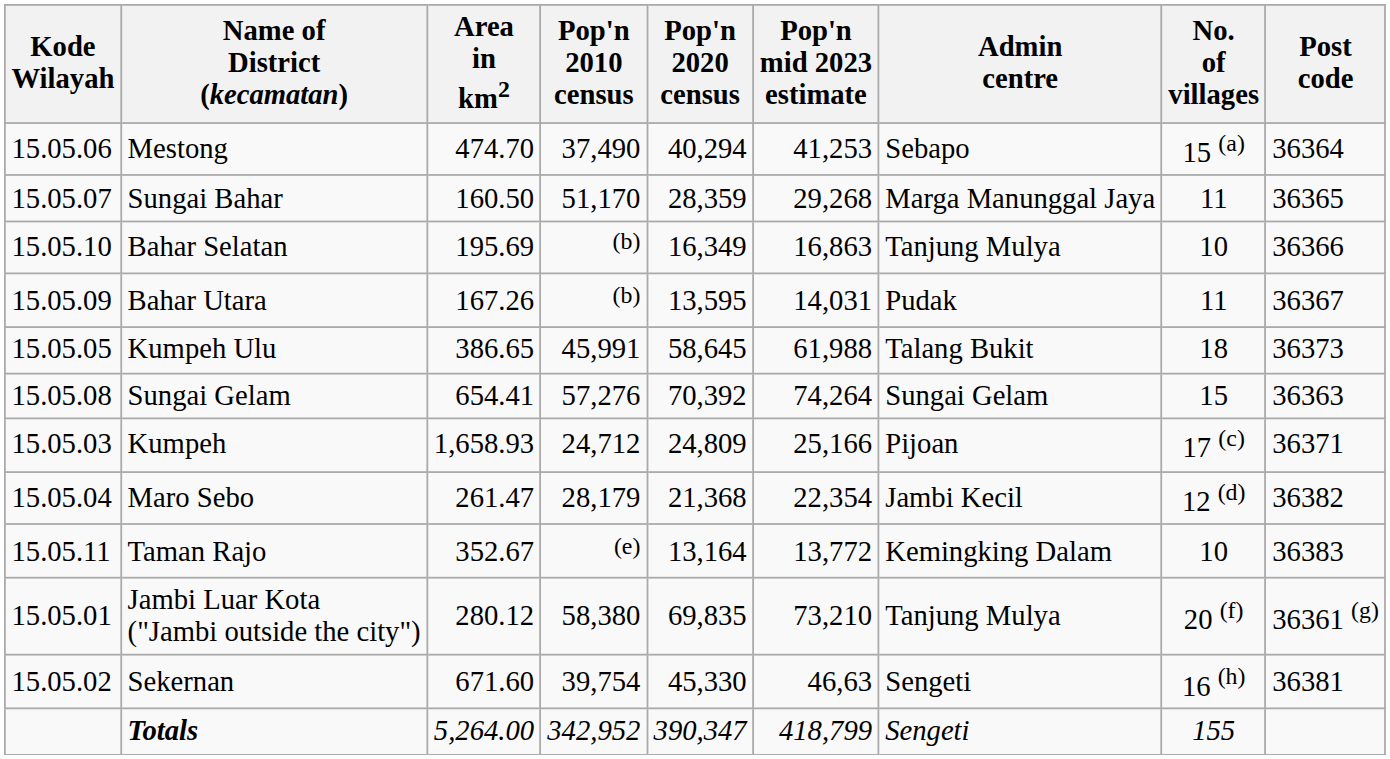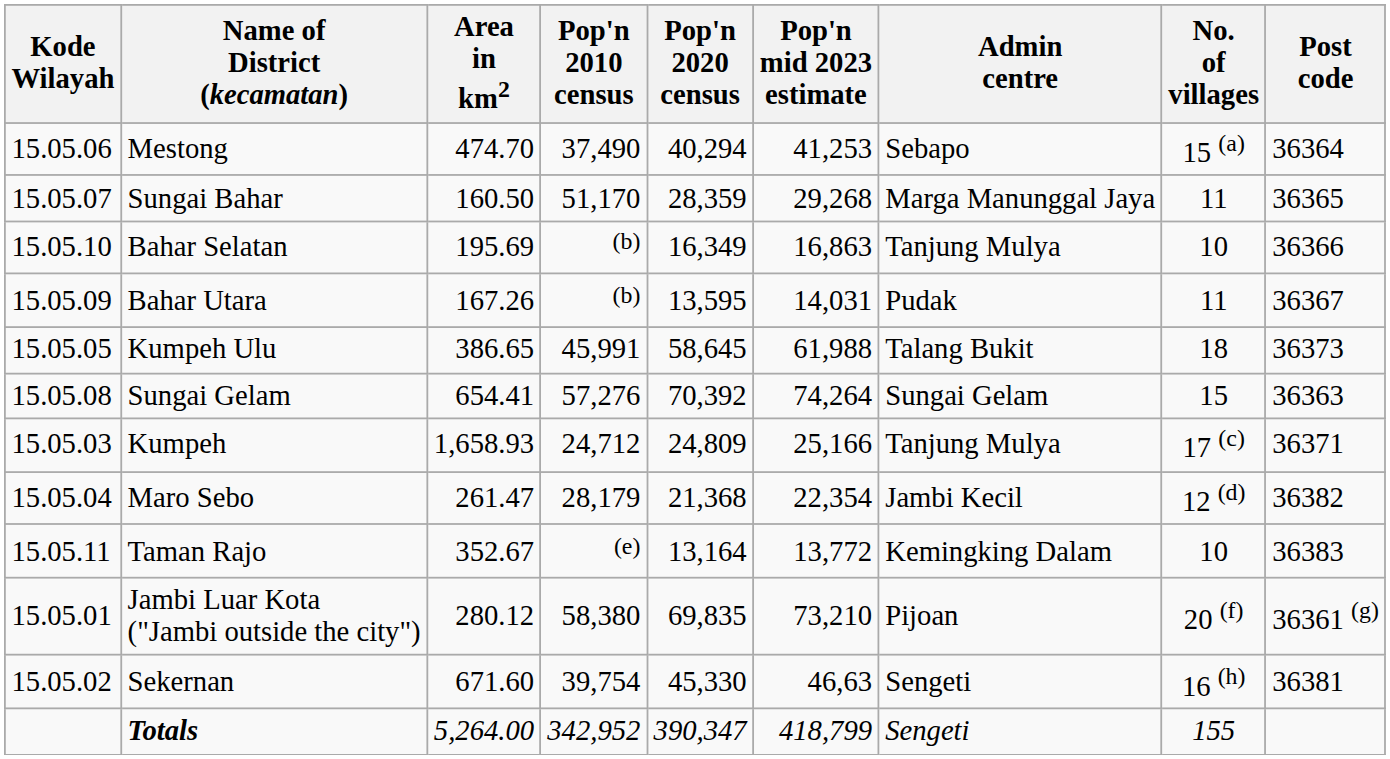 <table class="wikitable">
 <tr>
 <th>Kode <br>Wilayah</th>
 <th>Name of<br>District<br>(<em>kecamatan</em>)</th>
 <th>Area<br>in<br>km<sup>2</sup></th>
 <th>Pop'n <br>2010<br>census</th>
 <th>Pop'n <br>2020<br>census</th>
 <th>Pop'n <br>mid 2023<br>estimate</th>
 <th>Admin <br> centre</th>
 <th>No.<br> of <br>villages</th>
 <th>Post<br>code</th>
 </tr>
 <tr>
 <td>15.05.06</td>
 <td>Mestong</td>
 <td align="right">474.70</td>
 <td align="right">37,490</td>
 <td align="right">40,294</td>
 <td align="right">41,253</td>
 <td>Sebapo</td>
 <td align="center">15 <sup>(a)</sup></td>
 <td>36364</td>
 </tr>
 <tr>
 <td>15.05.07</td>
 <td>Sungai Bahar</td>
 <td align="right">160.50</td>
 <td align="right">51,170</td>
 <td align="right">28,359</td>
 <td align="right">29,268</td>
 <td>Marga Manunggal Jaya</td>
 <td align="center">11</td>
 <td>36365</td>
 </tr>
 <tr>
 <td>15.05.10</td>
 <td>Bahar Selatan</td>
 <td align="right">195.69</td>
 <td align="right"><sup>(b)</sup></td>
 <td align="right">16,349</td>
 <td align="right">16,863</td>
 <td>Tanjung Mulya</td>
 <td align="center">10</td>
 <td>36366</td>
 </tr>
 <tr>
 <td>15.05.09</td>
 <td>Bahar Utara</td>
 <td align="right">167.26</td>
 <td align="right"><sup>(b)</sup></td>
 <td align="right">13,595</td>
 <td align="right">14,031</td>
 <td>Pudak</td>
 <td align="center">11</td>
 <td>36367</td>
 </tr>
 <tr>
 <td>15.05.05</td>
 <td>Kumpeh Ulu</td>
 <td align="right">386.65</td>
 <td align="right">45,991</td>
 <td align="right">58,645</td>
 <td align="right">61,988</td>
 <td>Talang Bukit</td>
 <td align="center">18</td>
 <td>36373</td>
 </tr>
 <tr>
 <td>15.05.08</td>
 <td>Sungai Gelam</td>
 <td align="right">654.41</td>
 <td align="right">57,276</td>
 <td align="right">70,392</td>
 <td align="right">74,264</td>
 <td>Sungai Gelam</td>
 <td align="center">15</td>
 <td>36363</td>
 </tr>
 <tr>
 <td>15.05.03</td>
 <td>Kumpeh</td>
 <td align="right">1,658.93</td>
 <td align="right">24,712</td>
 <td align="right">24,809</td>
 <td align="right">25,166</td>
-<td>Pijoan</td>
+<td>Tanjung Mulya</td>
 <td align="center">17 <sup>(c)</sup></td>
 <td>36371</td>
 </tr>
 <tr>
 <td>15.05.04</td>
 <td>Maro Sebo</td>
 <td align="right">261.47</td>
 <td align="right">28,179</td>
 <td align="right">21,368</td>
 <td align="right">22,354</td>
 <td>Jambi Kecil</td>
 <td align="center">12 <sup>(d)</sup></td>
 <td>36382</td>
 </tr>
 <tr>
 <td>15.05.11</td>
 <td>Taman Rajo</td>
 <td align="right">352.67</td>
 <td align="right"><sup>(e)</sup></td>
 <td align="right">13,164</td>
 <td align="right">13,772</td>
 <td>Kemingking Dalam</td>
 <td align="center">10</td>
 <td>36383</td>
 </tr>
 <tr>
 <td>15.05.01</td>
 <td>Jambi Luar Kota <br>("Jambi outside the city")</td>
 <td align="right">280.12</td>
 <td align="right">58,380</td>
 <td align="right">69,835</td>
 <td align="right">73,210</td>
-<td>Tanjung Mulya</td>
+<td>Pijoan</td>
 <td align="center">20 <sup>(f)</sup></td>
 <td>36361 <sup>(g)</sup></td>
 </tr>
 <tr>
 <td>15.05.02</td>
 <td>Sekernan</td>
 <td align="right">671.60</td>
 <td align="right">39,754</td>
 <td align="right">45,330</td>
 <td align="right">46,63</td>
 <td>Sengeti</td>
 <td align="center">16 <sup>(h)</sup></td>
 <td>36381</td>
 </tr>
 <tr>
 <td></td>
 <td><strong><em>Totals</em></strong></td>
 <td align="right"><em>5,264.00</em></td>
 <td align="right"><em>342,952</em></td>
 <td align="right"><em>390,347</em></td>
 <td align="right"><em>418,799</em></td>
 <td><em>Sengeti</em></td>
 <td align="center"><em>155</em></td>
 <td></td>
 </tr>
 </table>
